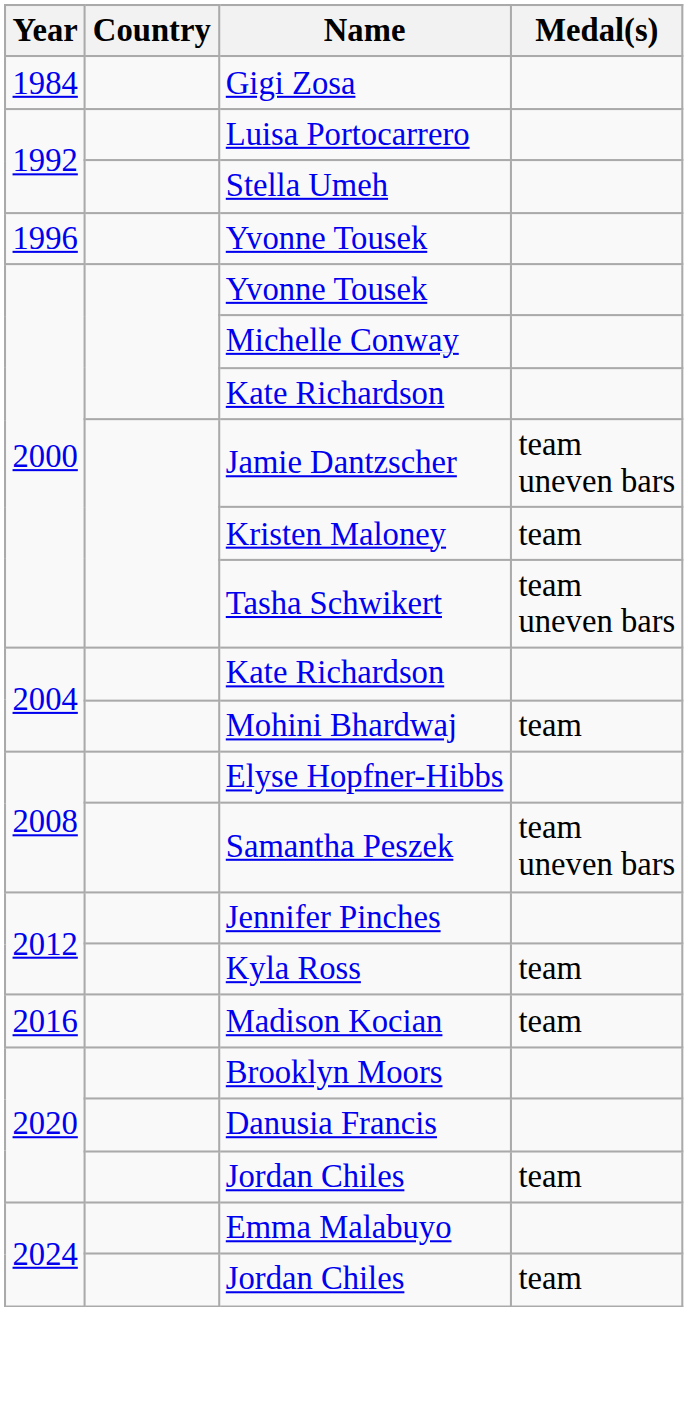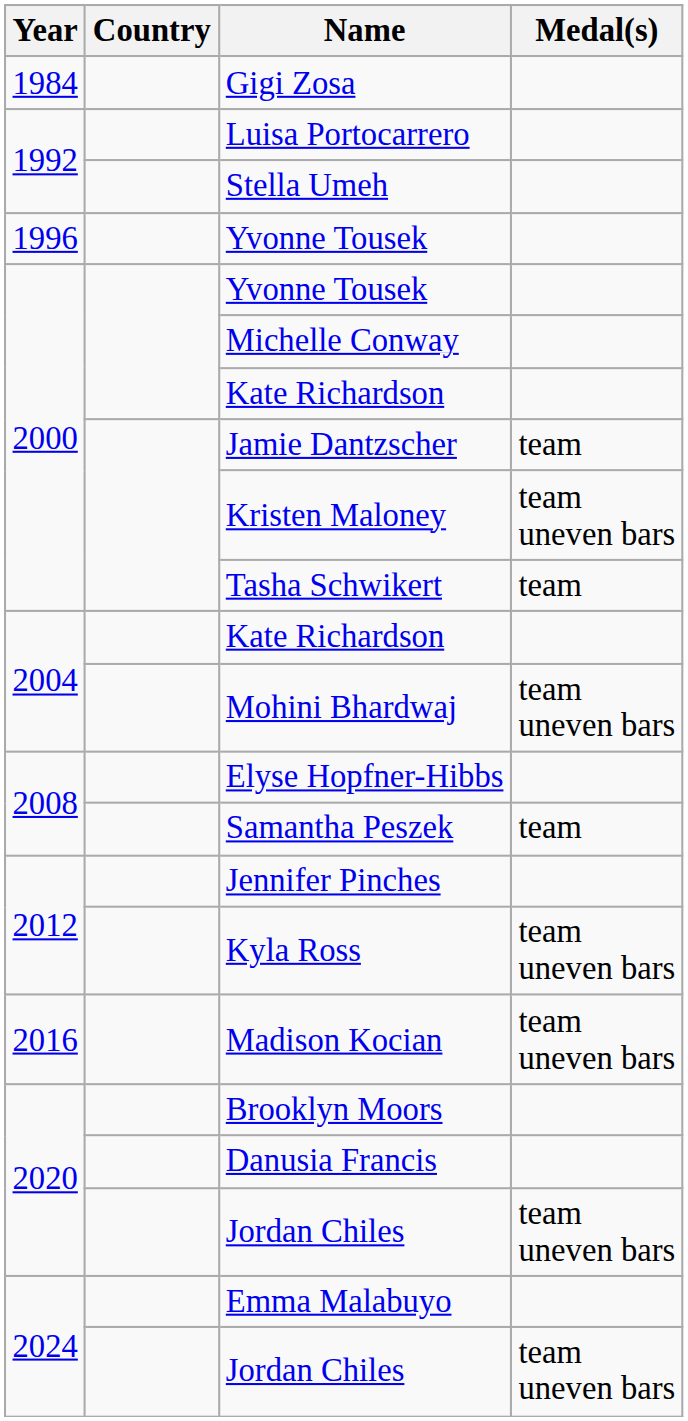 <table class="wikitable sortable">
 <tr>
 <th>Year</th>
 <th>Country</th>
 <th>Name</th>
 <th>Medal(s)</th>
 </tr>
 <tr>
 <td><a href='#'>1984</a></td>
 <td></td>
 <td><a href='#'>Gigi Zosa</a></td>
 <td></td>
 </tr>
 <tr>
 <td rowspan="2"><a href='#'>1992</a></td>
 <td></td>
 <td><a href='#'>Luisa Portocarrero</a></td>
 <td></td>
 </tr>
 <tr>
 <td></td>
 <td><a href='#'>Stella Umeh</a></td>
 <td></td>
 </tr>
 <tr>
 <td><a href='#'>1996</a></td>
 <td></td>
 <td><a href='#'>Yvonne Tousek</a></td>
 <td></td>
 </tr>
 <tr>
 <td rowspan="6"><a href='#'>2000</a></td>
 <td rowspan="3"></td>
 <td><a href='#'>Yvonne Tousek</a></td>
 <td></td>
 </tr>
 <tr>
 <td><a href='#'>Michelle Conway</a></td>
 <td></td>
 </tr>
 <tr>
 <td><a href='#'>Kate Richardson</a></td>
 <td></td>
 </tr>
 <tr>
 <td rowspan="3"></td>
 <td><a href='#'>Jamie Dantzscher</a></td>
+<td> team</td>
+</tr>
+<tr>
+<td><a href='#'>Kristen Maloney</a></td>
 <td> team<br> uneven bars</td>
 </tr>
 <tr>
-<td><a href='#'>Kristen Maloney</a></td>
+<td><a href='#'>Tasha Schwikert</a></td>
 <td> team</td>
-</tr>
-<tr>
-<td><a href='#'>Tasha Schwikert</a></td>
-<td> team<br> uneven bars</td>
 </tr>
 <tr>
 <td rowspan="2"><a href='#'>2004</a></td>
 <td></td>
 <td><a href='#'>Kate Richardson</a></td>
 <td></td>
 </tr>
 <tr>
 <td></td>
 <td><a href='#'>Mohini Bhardwaj</a></td>
-<td> team</td>
+<td> team<br> uneven bars</td>
 </tr>
 <tr>
 <td rowspan="2"><a href='#'>2008</a></td>
 <td></td>
 <td><a href='#'>Elyse Hopfner-Hibbs</a></td>
 <td></td>
 </tr>
 <tr>
 <td></td>
 <td><a href='#'>Samantha Peszek</a></td>
-<td> team<br> uneven bars</td>
+<td> team</td>
 </tr>
 <tr>
 <td rowspan="2"><a href='#'>2012</a></td>
 <td></td>
 <td><a href='#'>Jennifer Pinches</a></td>
 <td></td>
 </tr>
 <tr>
 <td></td>
 <td><a href='#'>Kyla Ross</a></td>
-<td> team</td>
+<td> team<br> uneven bars</td>
 </tr>
 <tr>
 <td><a href='#'>2016</a></td>
 <td></td>
 <td><a href='#'>Madison Kocian</a></td>
-<td> team</td>
+<td> team<br> uneven bars</td>
 </tr>
 <tr>
 <td rowspan="3"><a href='#'>2020</a></td>
 <td></td>
 <td><a href='#'>Brooklyn Moors</a></td>
 <td></td>
 </tr>
 <tr>
 <td></td>
 <td><a href='#'>Danusia Francis</a></td>
 <td></td>
 </tr>
 <tr>
 <td></td>
 <td><a href='#'>Jordan Chiles</a></td>
-<td> team</td>
+<td> team<br> uneven bars</td>
 </tr>
 <tr>
 <td rowspan="2"><a href='#'>2024</a></td>
 <td></td>
 <td><a href='#'>Emma Malabuyo</a></td>
 <td></td>
 </tr>
 <tr>
 <td></td>
 <td><a href='#'>Jordan Chiles</a></td>
-<td> team</td>
+<td> team<br> uneven bars</td>
 </tr>
 </table>
